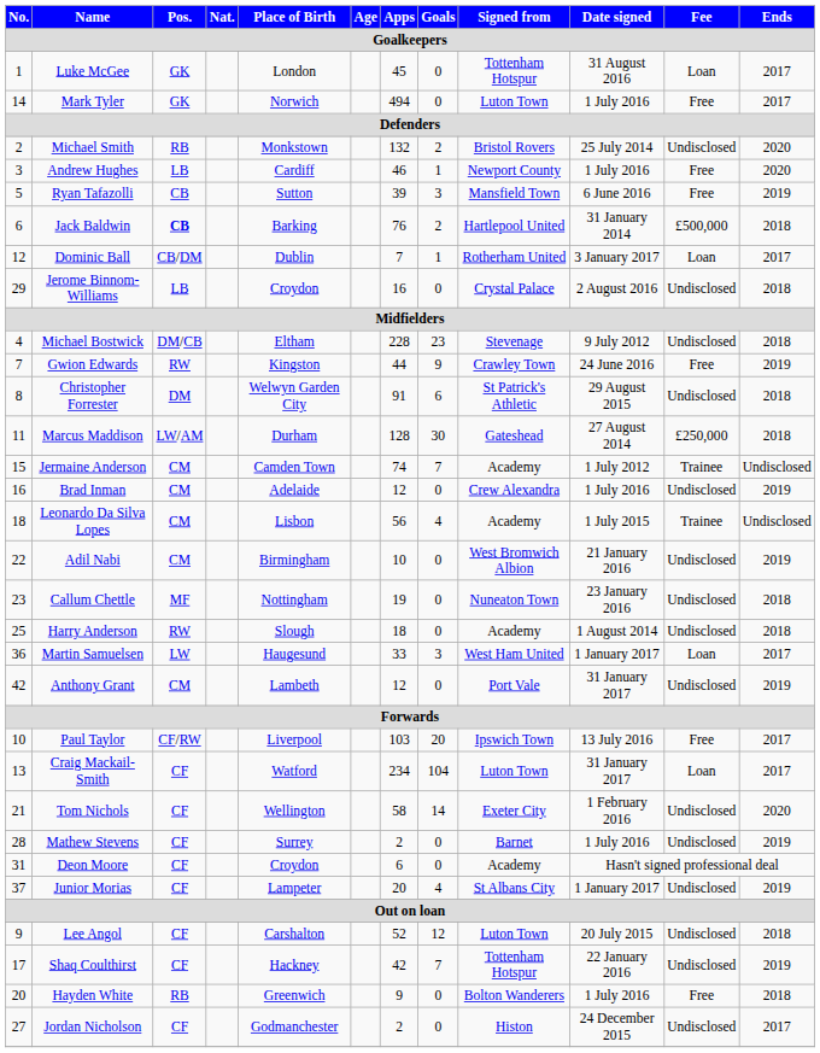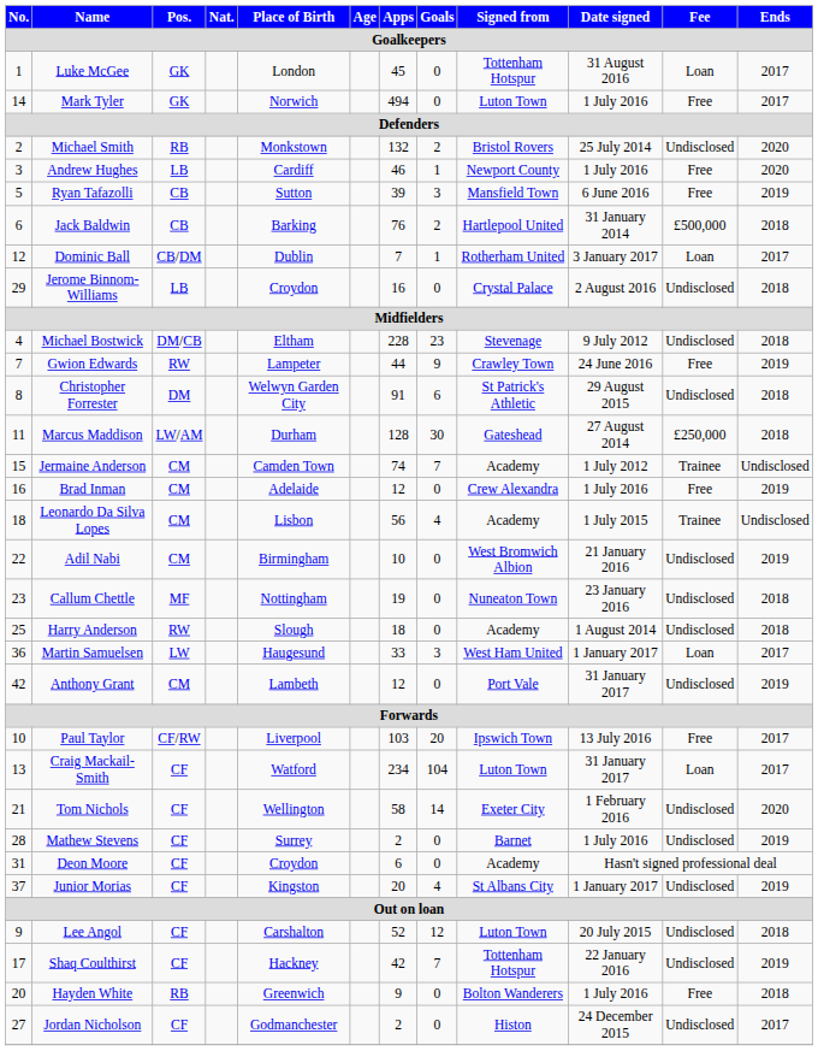 <table class="wikitable" style="text-align:center; font-size:95%; width:100%;">
 <tr>
 <th style="background:blue; color:white; text-align:center;">No.</th>
 <th style="background:blue; color:white; text-align:center;">Name</th>
 <th style="background:blue; color:white; text-align:center;">Pos.</th>
 <th style="background:blue; color:white; text-align:center;">Nat.</th>
 <th style="background:blue; color:white; text-align:center;">Place of Birth</th>
 <th style="background:blue; color:white; text-align:center;">Age</th>
 <th style="background:blue; color:white; text-align:center;">Apps</th>
 <th style="background:blue; color:white; text-align:center;">Goals</th>
 <th style="background:blue; color:white; text-align:center;">Signed from</th>
 <th style="background:blue; color:white; text-align:center;">Date signed</th>
 <th style="background:blue; color:white; text-align:center;">Fee</th>
 <th style="background:blue; color:white; text-align:center;">Ends</th>
 </tr>
 <tr>
 <th colspan="14" style="background:#dcdcdc; text-align:center;">Goalkeepers</th>
 </tr>
 <tr>
 <td>1</td>
 <td><a href='#'>Luke McGee</a></td>
 <td><a href='#'>GK</a></td>
 <td></td>
 <td>London</td>
 <td></td>
 <td>45</td>
 <td>0</td>
 <td><a href='#'>Tottenham Hotspur</a></td>
 <td>31 August 2016</td>
 <td>Loan</td>
 <td>2017</td>
 </tr>
 <tr>
 <td>14</td>
 <td><a href='#'>Mark Tyler</a></td>
 <td><a href='#'>GK</a></td>
 <td></td>
 <td><a href='#'>Norwich</a></td>
 <td></td>
 <td>494</td>
 <td>0</td>
 <td><a href='#'>Luton Town</a></td>
 <td>1 July 2016</td>
 <td>Free</td>
 <td>2017</td>
 </tr>
 <tr>
 <th colspan="14" style="background:#dcdcdc; text-align:center;">Defenders</th>
 </tr>
 <tr>
 <td>2</td>
 <td><a href='#'>Michael Smith</a></td>
 <td><a href='#'>RB</a></td>
 <td></td>
 <td><a href='#'>Monkstown</a></td>
 <td></td>
 <td>132</td>
 <td>2</td>
 <td><a href='#'>Bristol Rovers</a></td>
 <td>25 July 2014</td>
 <td>Undisclosed</td>
 <td>2020</td>
 </tr>
 <tr>
 <td>3</td>
 <td><a href='#'>Andrew Hughes</a></td>
 <td><a href='#'>LB</a></td>
 <td></td>
 <td><a href='#'>Cardiff</a></td>
 <td></td>
 <td>46</td>
 <td>1</td>
 <td><a href='#'>Newport County</a></td>
 <td>1 July 2016</td>
 <td>Free</td>
 <td>2020</td>
 </tr>
 <tr>
 <td>5</td>
 <td><a href='#'>Ryan Tafazolli</a></td>
 <td><a href='#'>CB</a></td>
 <td></td>
 <td><a href='#'>Sutton</a></td>
 <td></td>
 <td>39</td>
 <td>3</td>
 <td><a href='#'>Mansfield Town</a></td>
 <td>6 June 2016</td>
 <td>Free</td>
 <td>2019</td>
 </tr>
 <tr>
 <td>6</td>
 <td><a href='#'>Jack Baldwin</a></td>
-<td><strong><a href='#'>CB</a></strong></td>
+<td><a href='#'>CB</a></td>
 <td></td>
 <td><a href='#'>Barking</a></td>
 <td></td>
 <td>76</td>
 <td>2</td>
 <td><a href='#'>Hartlepool United</a></td>
 <td>31 January 2014</td>
 <td>£500,000</td>
 <td>2018</td>
 </tr>
 <tr>
 <td>12</td>
 <td><a href='#'>Dominic Ball</a></td>
 <td><a href='#'>CB</a>/<a href='#'>DM</a></td>
 <td></td>
 <td><a href='#'>Dublin</a></td>
 <td></td>
 <td>7</td>
 <td>1</td>
 <td><a href='#'>Rotherham United</a></td>
 <td>3 January 2017</td>
 <td>Loan</td>
 <td>2017</td>
 </tr>
 <tr>
 <td>29</td>
 <td><a href='#'>Jerome Binnom-Williams</a></td>
 <td><a href='#'>LB</a></td>
 <td></td>
 <td><a href='#'>Croydon</a></td>
 <td></td>
 <td>16</td>
 <td>0</td>
 <td><a href='#'>Crystal Palace</a></td>
 <td>2 August 2016</td>
 <td>Undisclosed</td>
 <td>2018</td>
 </tr>
 <tr>
 <th colspan="14" style="background:#dcdcdc; text-align:center;">Midfielders</th>
 </tr>
 <tr>
 <td>4</td>
 <td><a href='#'>Michael Bostwick</a></td>
 <td><a href='#'>DM</a>/<a href='#'>CB</a></td>
 <td></td>
 <td><a href='#'>Eltham</a></td>
 <td></td>
 <td>228</td>
 <td>23</td>
 <td><a href='#'>Stevenage</a></td>
 <td>9 July 2012</td>
 <td>Undisclosed</td>
 <td>2018</td>
 </tr>
 <tr>
 <td>7</td>
 <td><a href='#'>Gwion Edwards</a></td>
 <td><a href='#'>RW</a></td>
 <td></td>
-<td><a href='#'>Kingston</a></td>
+<td><a href='#'>Lampeter</a></td>
 <td></td>
 <td>44</td>
 <td>9</td>
 <td><a href='#'>Crawley Town</a></td>
 <td>24 June 2016</td>
 <td>Free</td>
 <td>2019</td>
 </tr>
 <tr>
 <td>8</td>
 <td><a href='#'>Christopher Forrester</a></td>
 <td><a href='#'>DM</a></td>
 <td></td>
 <td><a href='#'>Welwyn Garden City</a></td>
 <td></td>
 <td>91</td>
 <td>6</td>
 <td><a href='#'>St Patrick's Athletic</a></td>
 <td>29 August 2015</td>
 <td>Undisclosed</td>
 <td>2018</td>
 </tr>
 <tr>
 <td>11</td>
 <td><a href='#'>Marcus Maddison</a></td>
 <td><a href='#'>LW</a>/<a href='#'>AM</a></td>
 <td></td>
 <td><a href='#'>Durham</a></td>
 <td></td>
 <td>128</td>
 <td>30</td>
 <td><a href='#'>Gateshead</a></td>
 <td>27 August 2014</td>
 <td>£250,000</td>
 <td>2018</td>
 </tr>
 <tr>
 <td>15</td>
 <td><a href='#'>Jermaine Anderson</a></td>
 <td><a href='#'>CM</a></td>
 <td></td>
 <td><a href='#'>Camden Town</a></td>
 <td></td>
 <td>74</td>
 <td>7</td>
 <td>Academy</td>
 <td>1 July 2012</td>
 <td>Trainee</td>
 <td>Undisclosed</td>
 </tr>
 <tr>
 <td>16</td>
 <td><a href='#'>Brad Inman</a></td>
 <td><a href='#'>CM</a></td>
 <td></td>
 <td><a href='#'>Adelaide</a></td>
 <td></td>
 <td>12</td>
 <td>0</td>
 <td><a href='#'>Crew Alexandra</a></td>
 <td>1 July 2016</td>
-<td>Undisclosed</td>
+<td>Free</td>
 <td>2019</td>
 </tr>
 <tr>
 <td>18</td>
 <td><a href='#'>Leonardo Da Silva Lopes</a></td>
 <td><a href='#'>CM</a></td>
 <td></td>
 <td><a href='#'>Lisbon</a></td>
 <td></td>
 <td>56</td>
 <td>4</td>
 <td>Academy</td>
 <td>1 July 2015</td>
 <td>Trainee</td>
 <td>Undisclosed</td>
 </tr>
 <tr>
 <td>22</td>
 <td><a href='#'>Adil Nabi</a></td>
 <td><a href='#'>CM</a></td>
 <td></td>
 <td><a href='#'>Birmingham</a></td>
 <td></td>
 <td>10</td>
 <td>0</td>
 <td><a href='#'>West Bromwich Albion</a></td>
 <td>21 January 2016</td>
 <td>Undisclosed</td>
 <td>2019</td>
 </tr>
 <tr>
 <td>23</td>
 <td><a href='#'>Callum Chettle</a></td>
 <td><a href='#'>MF</a></td>
 <td></td>
 <td><a href='#'>Nottingham</a></td>
 <td></td>
 <td>19</td>
 <td>0</td>
 <td><a href='#'>Nuneaton Town</a></td>
 <td>23 January 2016</td>
 <td>Undisclosed</td>
 <td>2018</td>
 </tr>
 <tr>
 <td>25</td>
 <td><a href='#'>Harry Anderson</a></td>
 <td><a href='#'>RW</a></td>
 <td></td>
 <td><a href='#'>Slough</a></td>
 <td></td>
 <td>18</td>
 <td>0</td>
 <td>Academy</td>
 <td>1 August 2014</td>
 <td>Undisclosed</td>
 <td>2018</td>
 </tr>
 <tr>
 <td>36</td>
 <td><a href='#'>Martin Samuelsen</a></td>
 <td><a href='#'>LW</a></td>
 <td></td>
 <td><a href='#'>Haugesund</a></td>
 <td></td>
 <td>33</td>
 <td>3</td>
 <td><a href='#'>West Ham United</a></td>
 <td>1 January 2017</td>
 <td>Loan</td>
 <td>2017</td>
 </tr>
 <tr>
 <td>42</td>
 <td><a href='#'>Anthony Grant</a></td>
 <td><a href='#'>CM</a></td>
 <td></td>
 <td><a href='#'>Lambeth</a></td>
 <td></td>
 <td>12</td>
 <td>0</td>
 <td><a href='#'>Port Vale</a></td>
 <td>31 January 2017</td>
 <td>Undisclosed</td>
 <td>2019</td>
 </tr>
 <tr>
 <th colspan="14" style="background:#dcdcdc; text-align:center;">Forwards</th>
 </tr>
 <tr>
 <td>10</td>
 <td><a href='#'>Paul Taylor</a></td>
 <td><a href='#'>CF</a>/<a href='#'>RW</a></td>
 <td></td>
 <td><a href='#'>Liverpool</a></td>
 <td></td>
 <td>103</td>
 <td>20</td>
 <td><a href='#'>Ipswich Town</a></td>
 <td>13 July 2016</td>
 <td>Free</td>
 <td>2017</td>
 </tr>
 <tr>
 <td>13</td>
 <td><a href='#'>Craig Mackail-Smith</a></td>
 <td><a href='#'>CF</a></td>
 <td></td>
 <td><a href='#'>Watford</a></td>
 <td></td>
 <td>234</td>
 <td>104</td>
 <td><a href='#'>Luton Town</a></td>
 <td>31 January 2017</td>
 <td>Loan</td>
 <td>2017</td>
 </tr>
 <tr>
 <td>21</td>
 <td><a href='#'>Tom Nichols</a></td>
 <td><a href='#'>CF</a></td>
 <td></td>
 <td><a href='#'>Wellington</a></td>
 <td></td>
 <td>58</td>
 <td>14</td>
 <td><a href='#'>Exeter City</a></td>
 <td>1 February 2016</td>
 <td>Undisclosed</td>
 <td>2020</td>
 </tr>
 <tr>
 <td>28</td>
 <td><a href='#'>Mathew Stevens</a></td>
 <td><a href='#'>CF</a></td>
 <td></td>
 <td><a href='#'>Surrey</a></td>
 <td></td>
 <td>2</td>
 <td>0</td>
 <td><a href='#'>Barnet</a></td>
 <td>1 July 2016</td>
 <td>Undisclosed</td>
 <td>2019</td>
 </tr>
 <tr>
 <td>31</td>
 <td><a href='#'>Deon Moore</a></td>
 <td><a href='#'>CF</a></td>
 <td></td>
 <td><a href='#'>Croydon</a></td>
 <td></td>
 <td>6</td>
 <td>0</td>
 <td>Academy</td>
 <td colspan="3">Hasn't signed professional deal</td>
 </tr>
 <tr>
 <td>37</td>
 <td><a href='#'>Junior Morias</a></td>
 <td><a href='#'>CF</a></td>
 <td></td>
-<td><a href='#'>Lampeter</a></td>
+<td><a href='#'>Kingston</a></td>
 <td></td>
 <td>20</td>
 <td>4</td>
 <td><a href='#'>St Albans City</a></td>
 <td>1 January 2017</td>
 <td>Undisclosed</td>
 <td>2019</td>
 </tr>
 <tr>
 <th colspan="14" style="background:#dcdcdc; text-align:center;">Out on loan</th>
 </tr>
 <tr>
 <td>9</td>
 <td><a href='#'>Lee Angol</a></td>
 <td><a href='#'>CF</a></td>
 <td></td>
 <td><a href='#'>Carshalton</a></td>
 <td></td>
 <td>52</td>
 <td>12</td>
 <td><a href='#'>Luton Town</a></td>
 <td>20 July 2015</td>
 <td>Undisclosed</td>
 <td>2018</td>
 </tr>
 <tr>
 <td>17</td>
 <td><a href='#'>Shaq Coulthirst</a></td>
 <td><a href='#'>CF</a></td>
 <td></td>
 <td><a href='#'>Hackney</a></td>
 <td></td>
 <td>42</td>
 <td>7</td>
 <td><a href='#'>Tottenham Hotspur</a></td>
 <td>22 January 2016</td>
 <td>Undisclosed</td>
 <td>2019</td>
 </tr>
 <tr>
 <td>20</td>
 <td><a href='#'>Hayden White</a></td>
 <td><a href='#'>RB</a></td>
 <td></td>
 <td><a href='#'>Greenwich</a></td>
 <td></td>
 <td>9</td>
 <td>0</td>
 <td><a href='#'>Bolton Wanderers</a></td>
 <td>1 July 2016</td>
 <td>Free</td>
 <td>2018</td>
 </tr>
 <tr>
 <td>27</td>
 <td><a href='#'>Jordan Nicholson</a></td>
 <td><a href='#'>CF</a></td>
 <td></td>
 <td><a href='#'>Godmanchester</a></td>
 <td></td>
 <td>2</td>
 <td>0</td>
 <td><a href='#'>Histon</a></td>
 <td>24 December 2015</td>
 <td>Undisclosed</td>
 <td>2017</td>
 </tr>
 <tr>
 </tr>
 </table>
